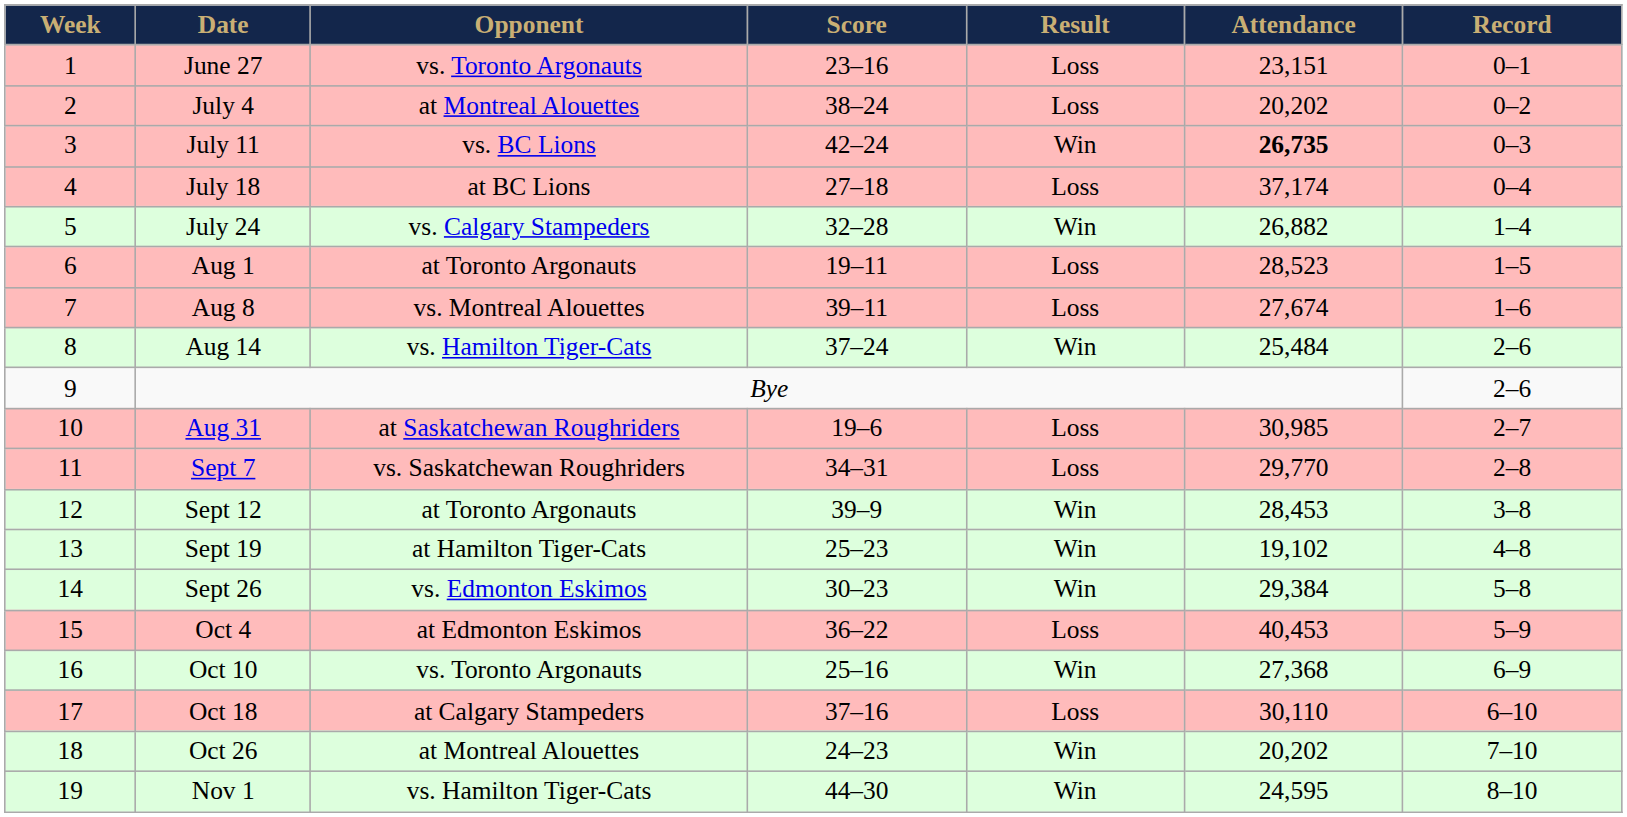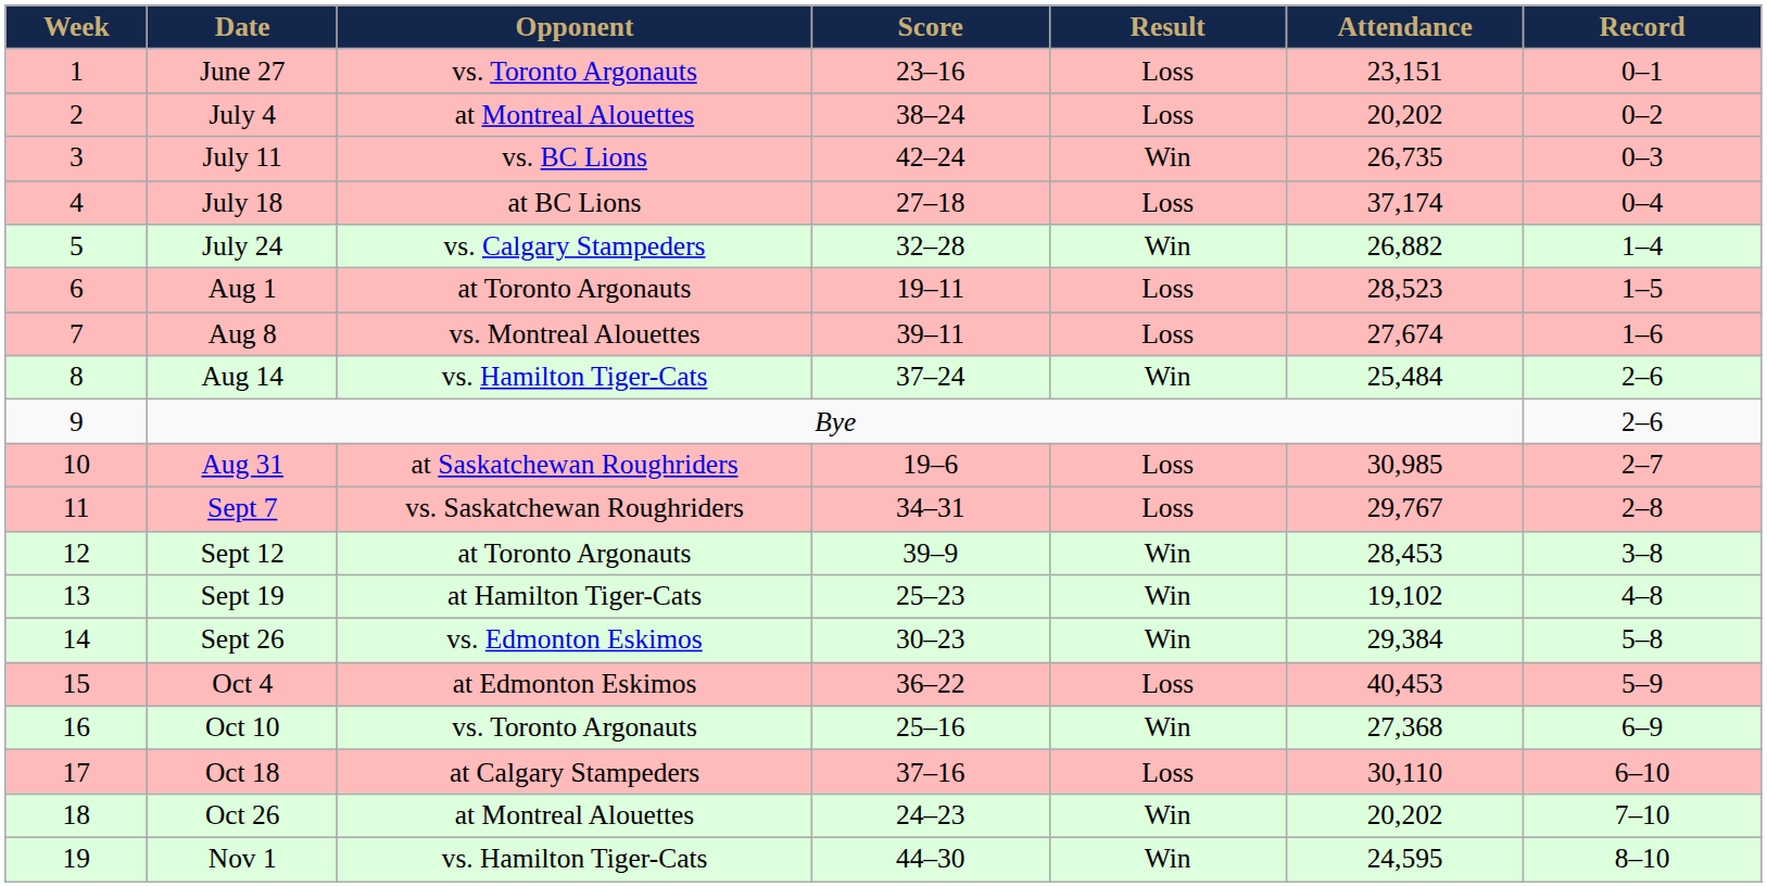 <table class="wikitable sortable sortable">
 <tr>
 <th style="background:#13264B;color:#C9AF74;" width="6%">Week</th>
 <th style="background:#13264B;color:#C9AF74;" width="8%">Date</th>
 <th style="background:#13264B;color:#C9AF74;" width="20%">Opponent</th>
 <th style="background:#13264B;color:#C9AF74;" width="10%">Score</th>
 <th style="background:#13264B;color:#C9AF74;" width="10%">Result</th>
 <th style="background:#13264B;color:#C9AF74;" width="10%">Attendance</th>
 <th style="background:#13264B;color:#C9AF74;" width="10%">Record</th>
 </tr>
 <tr align="center" bgcolor="#ffbbbb">
 <td>1</td>
 <td>June 27</td>
 <td>vs. <a href='#'>Toronto Argonauts</a></td>
 <td>23–16</td>
 <td>Loss</td>
 <td>23,151</td>
 <td>0–1</td>
 </tr>
 <tr align="center" bgcolor="#ffbbbb">
 <td>2</td>
 <td>July 4</td>
 <td>at <a href='#'>Montreal Alouettes</a></td>
 <td>38–24</td>
 <td>Loss</td>
 <td>20,202</td>
 <td>0–2</td>
 </tr>
 <tr align="center" bgcolor="#ffbbbb">
 <td>3</td>
 <td>July 11</td>
 <td>vs. <a href='#'>BC Lions</a></td>
 <td>42–24</td>
 <td>Win</td>
-<td><strong>26,735</strong></td>
+<td>26,735</td>
 <td>0–3</td>
 </tr>
 <tr align="center" bgcolor="#ffbbbb">
 <td>4</td>
 <td>July 18</td>
 <td>at BC Lions</td>
 <td>27–18</td>
 <td>Loss</td>
 <td>37,174</td>
 <td>0–4</td>
 </tr>
 <tr align="center" bgcolor="#ddffdd">
 <td>5</td>
 <td>July 24</td>
 <td>vs. <a href='#'>Calgary Stampeders</a></td>
 <td>32–28</td>
 <td>Win</td>
 <td>26,882</td>
 <td>1–4</td>
 </tr>
 <tr align="center" bgcolor="#ffbbbb">
 <td>6</td>
 <td>Aug 1</td>
 <td>at Toronto Argonauts</td>
 <td>19–11</td>
 <td>Loss</td>
 <td>28,523</td>
 <td>1–5</td>
 </tr>
 <tr align="center" bgcolor="#ffbbbb">
 <td>7</td>
 <td>Aug 8</td>
 <td>vs. Montreal Alouettes</td>
 <td>39–11</td>
 <td>Loss</td>
 <td>27,674</td>
 <td>1–6</td>
 </tr>
 <tr align="center" bgcolor="#ddffdd">
 <td>8</td>
 <td>Aug 14</td>
 <td>vs. <a href='#'>Hamilton Tiger-Cats</a></td>
 <td>37–24</td>
 <td>Win</td>
 <td>25,484</td>
 <td>2–6</td>
 </tr>
 <tr align="center">
 <td>9</td>
 <td colSpan=5 align="center"><em>Bye</em></td>
 <td>2–6</td>
 </tr>
 <tr align="center" bgcolor="#ffbbbb">
 <td>10</td>
 <td><a href='#'>Aug 31</a></td>
 <td>at <a href='#'>Saskatchewan Roughriders</a></td>
 <td>19–6</td>
 <td>Loss</td>
 <td>30,985</td>
 <td>2–7</td>
 </tr>
 <tr align="center" bgcolor="#ffbbbb">
 <td>11</td>
 <td><a href='#'>Sept 7</a></td>
 <td>vs. Saskatchewan Roughriders</td>
 <td>34–31</td>
 <td>Loss</td>
-<td>29,770</td>
+<td>29,767</td>
 <td>2–8</td>
 </tr>
 <tr align="center" bgcolor="#ddffdd">
 <td>12</td>
 <td>Sept 12</td>
 <td>at Toronto Argonauts</td>
 <td>39–9</td>
 <td>Win</td>
 <td>28,453</td>
 <td>3–8</td>
 </tr>
 <tr align="center" bgcolor="#ddffdd">
 <td>13</td>
 <td>Sept 19</td>
 <td>at Hamilton Tiger-Cats</td>
 <td>25–23</td>
 <td>Win</td>
 <td>19,102</td>
 <td>4–8</td>
 </tr>
 <tr align="center" bgcolor="#ddffdd">
 <td>14</td>
 <td>Sept 26</td>
 <td>vs. <a href='#'>Edmonton Eskimos</a></td>
 <td>30–23</td>
 <td>Win</td>
 <td>29,384</td>
 <td>5–8</td>
 </tr>
 <tr align="center" bgcolor="ffbbbb">
 <td>15</td>
 <td>Oct 4</td>
 <td>at Edmonton Eskimos</td>
 <td>36–22</td>
 <td>Loss</td>
 <td>40,453</td>
 <td>5–9</td>
 </tr>
 <tr align="center" bgcolor="#ddffdd">
 <td>16</td>
 <td>Oct 10</td>
 <td>vs. Toronto Argonauts</td>
 <td>25–16</td>
 <td>Win</td>
 <td>27,368</td>
 <td>6–9</td>
 </tr>
 <tr align="center" bgcolor="ffbbbb">
 <td>17</td>
 <td>Oct 18</td>
 <td>at Calgary Stampeders</td>
 <td>37–16</td>
 <td>Loss</td>
 <td>30,110</td>
 <td>6–10</td>
 </tr>
 <tr align="center" bgcolor="#ddffdd">
 <td>18</td>
 <td>Oct 26</td>
 <td>at Montreal Alouettes</td>
 <td>24–23</td>
 <td>Win</td>
 <td>20,202</td>
 <td>7–10</td>
 </tr>
 <tr align="center" bgcolor="#ddffdd">
 <td>19</td>
 <td>Nov 1</td>
 <td>vs. Hamilton Tiger-Cats</td>
 <td>44–30</td>
 <td>Win</td>
 <td>24,595</td>
 <td>8–10</td>
 </tr>
 <tr>
 </tr>
 </table>
